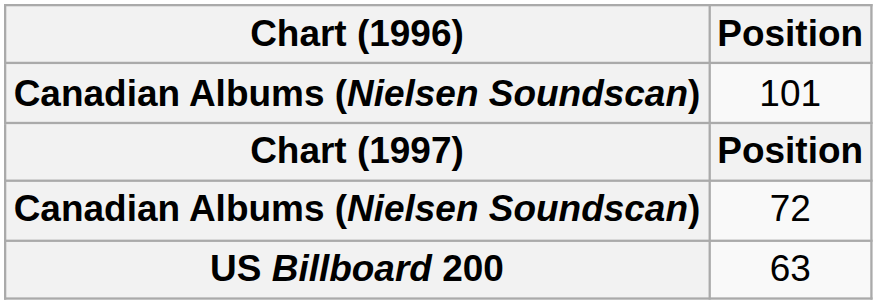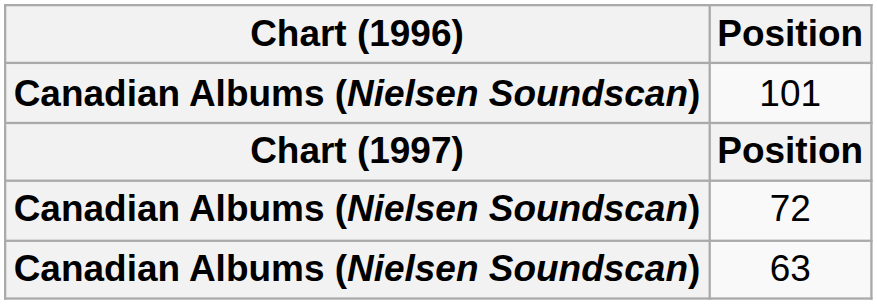 <table class="wikitable plainrowheaders" style="text-align:center;">
 <tr>
 <th scope="col">Chart (1996)</th>
 <th scope="col">Position</th>
 </tr>
 <tr>
 <th scope="row">Canadian Albums (<em>Nielsen Soundscan</em>)</th>
 <td>101</td>
 </tr>
 <tr>
 <th scope="col">Chart (1997)</th>
 <th scope="col">Position</th>
 </tr>
 <tr>
 <th scope="row">Canadian Albums (<em>Nielsen Soundscan</em>)</th>
 <td>72</td>
 </tr>
 <tr>
-<th scope="row">US <em>Billboard</em> 200</th>
+<th scope="row">Canadian Albums (<em>Nielsen Soundscan</em>)</th>
 <td>63</td>
 </tr>
 </table>
